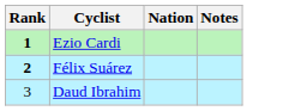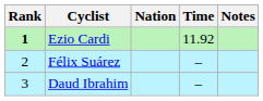 <table class="wikitable sortable" style="text-align:center">
 <tr>
 <th>Rank</th>
 <th>Cyclist</th>
 <th>Nation</th>
+<th>Time</th>
 <th>Notes</th>
 </tr>
 <tr bgcolor=bbf3bb>
 <td><strong>1</strong></td>
 <td align=left data-sort-value="Cardi, Ezio"><a href='#'>Ezio Cardi</a></td>
 <td align=left></td>
+<td>11.92</td>
 <td></td>
 </tr>
 <tr bgcolor=bbf3ff>
-<td><strong>2</strong></td>
+<td>2</td>
 <td align=left data-sort-value="Suárez, Félix"><a href='#'>Félix Suárez</a></td>
 <td align=left></td>
+<td>–</td>
 <td></td>
 </tr>
 <tr bgcolor=bbf3ff>
 <td>3</td>
 <td align=left><a href='#'>Daud Ibrahim</a></td>
 <td align=left></td>
+<td>–</td>
 <td></td>
 </tr>
 </table>
